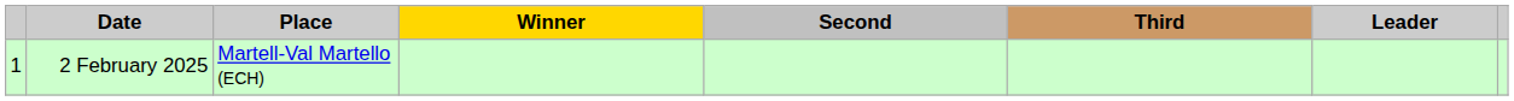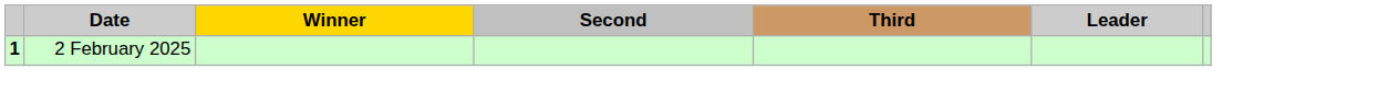 <table class="wikitable plainrowheaders" style="background:#fff; font-size:86%; line-height:16px; border:grey solid 1px; border-collapse:collapse;">
 <tr>
 <th scope="col" style="background:#ccc; width=20 px;"></th>
 <th scope="col" style="background:#ccc; width:120px;">Date</th>
-<th scope="col" style="background:#ccc; width:120px;">Place <br> </th>
 <th scope="col" style="background:gold; width:200px;">Winner</th>
 <th scope="col" style="background:silver; width:200px;">Second</th>
 <th scope="col" style="background:#c96; width:200px;">Third</th>
 <th scope="col" style="background:#ccc; width:120px;">Leader <br> </th>
 <th scope="col" style="background:#ccc; width=20 px;"></th>
 </tr>
 <tr style="background:#CCFFCC">
-<td align="center">1</td>
+<td align="center"><strong>1</strong></td>
 <td align="right">2 February 2025</td>
-<td> <a href='#'>Martell-Val Martello</a> <small>(ECH)</small></td>
 <td></td>
 <td></td>
 <td></td>
 <td></td>
 <td></td>
 </tr>
 </table>
